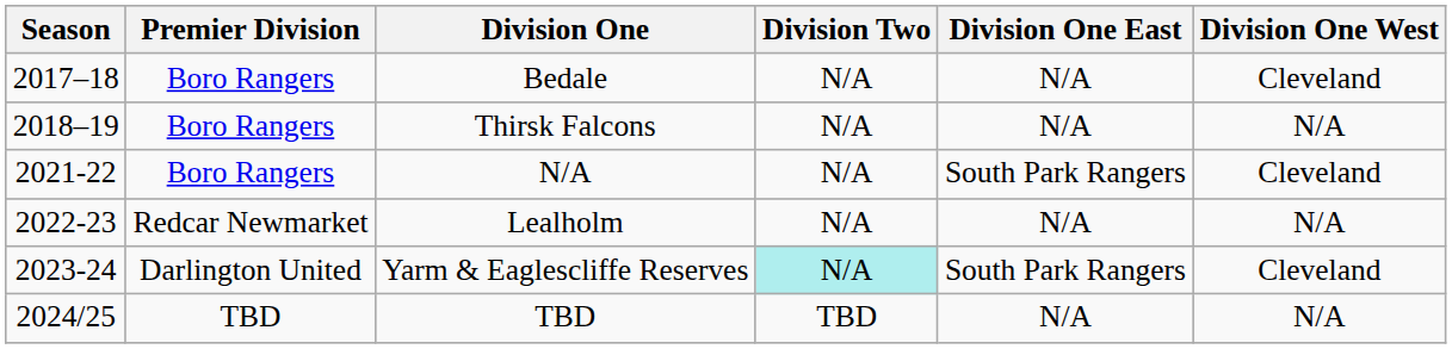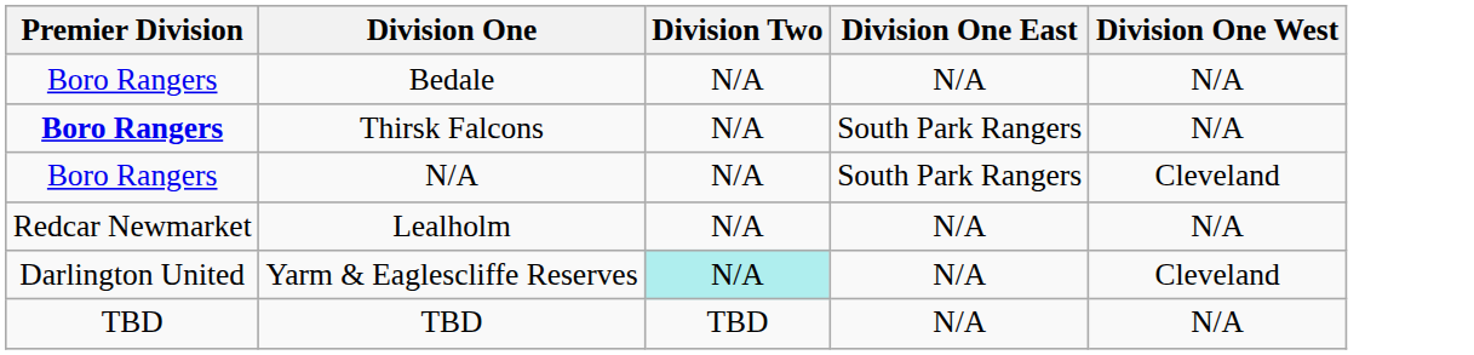 <table class="wikitable" style="text-align: center">
 <tr>
-<th>Season</th>
 <th>Premier Division</th>
 <th>Division One</th>
 <th>Division Two</th>
 <th>Division One East</th>
 <th>Division One West</th>
 </tr>
 <tr>
-<td>2017–18</td>
 <td><a href='#'>Boro Rangers</a></td>
 <td>Bedale</td>
-<td>N/A</td>
-<td>N/A</td>
-<td>Cleveland</td>
-</tr>
-<tr>
-<td>2018–19</td>
-<td><a href='#'>Boro Rangers</a></td>
-<td>Thirsk Falcons</td>
 <td>N/A</td>
 <td>N/A</td>
 <td>N/A</td>
 </tr>
 <tr>
-<td>2021-22</td>
+<td><strong><a href='#'>Boro Rangers</a></strong></td>
+<td>Thirsk Falcons</td>
+<td>N/A</td>
+<td>South Park Rangers</td>
+<td>N/A</td>
+</tr>
+<tr>
 <td><a href='#'>Boro Rangers</a></td>
 <td>N/A</td>
 <td>N/A</td>
 <td>South Park Rangers</td>
 <td>Cleveland</td>
 </tr>
 <tr>
-<td>2022-23</td>
 <td>Redcar Newmarket</td>
 <td>Lealholm</td>
 <td>N/A</td>
 <td>N/A</td>
 <td>N/A</td>
 </tr>
 <tr>
-<td>2023-24</td>
 <td>Darlington United</td>
 <td>Yarm & Eaglescliffe Reserves</td>
 <td style="background: paleturquoise;">N/A</td>
-<td>South Park Rangers</td>
+<td>N/A</td>
 <td>Cleveland</td>
 </tr>
 <tr>
-<td>2024/25</td>
 <td>TBD</td>
 <td>TBD</td>
 <td>TBD</td>
 <td>N/A</td>
 <td>N/A</td>
 </tr>
 </table>
